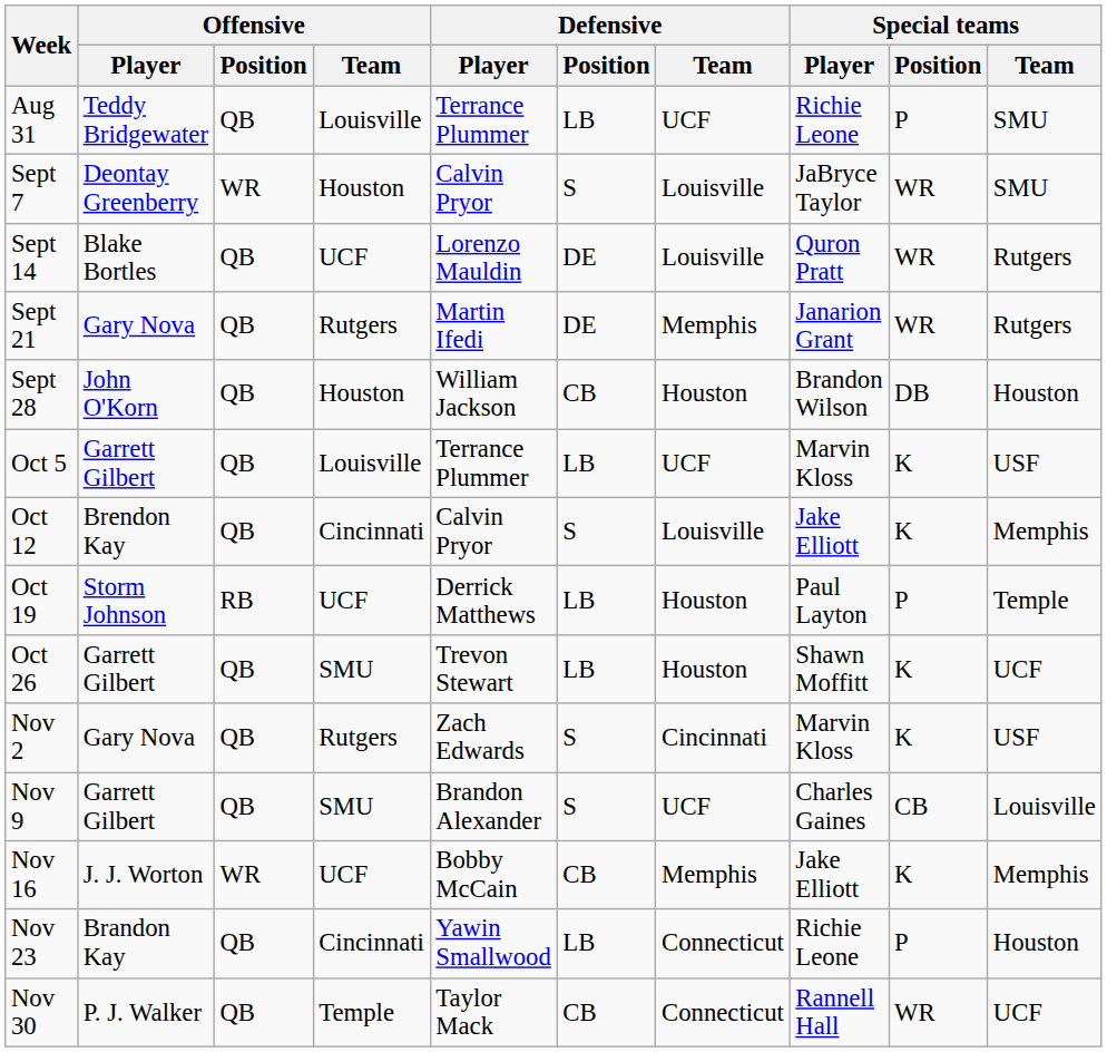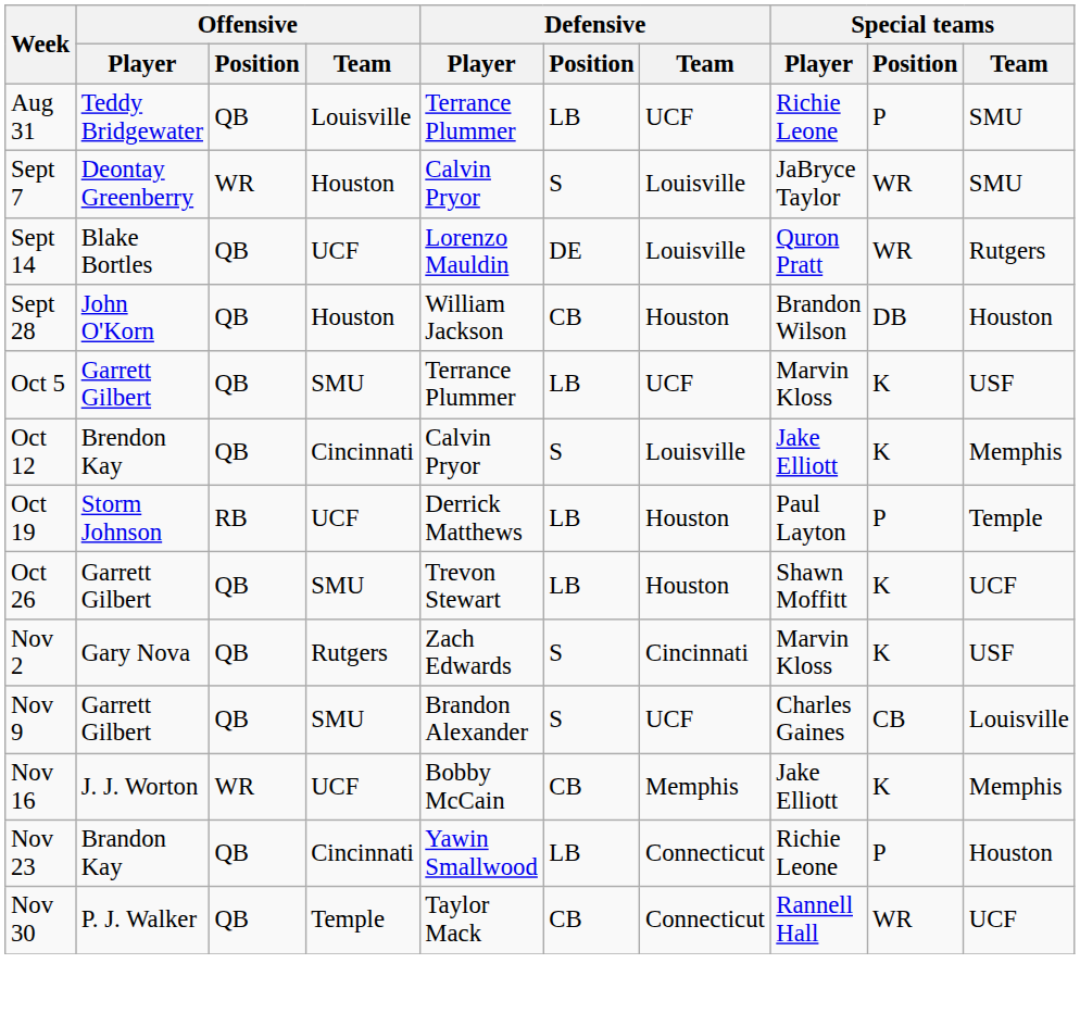 <table class="wikitable" border="1">
 <tr>
 <th rowspan="2">Week</th>
 <th colspan="3">Offensive</th>
 <th colspan="3">Defensive</th>
 <th colspan="3">Special teams</th>
 </tr>
 <tr>
 <th>Player</th>
 <th>Position</th>
 <th>Team</th>
 <th>Player</th>
 <th>Position</th>
 <th>Team</th>
 <th>Player</th>
 <th>Position</th>
 <th>Team</th>
 </tr>
 <tr>
 <td>Aug 31</td>
 <td><a href='#'>Teddy Bridgewater</a></td>
 <td>QB</td>
 <td>Louisville</td>
 <td><a href='#'>Terrance Plummer</a></td>
 <td>LB</td>
 <td>UCF</td>
 <td><a href='#'>Richie Leone</a></td>
 <td>P</td>
 <td>SMU</td>
 </tr>
 <tr>
 <td>Sept 7</td>
 <td><a href='#'>Deontay Greenberry</a></td>
 <td>WR</td>
 <td>Houston</td>
 <td><a href='#'>Calvin Pryor</a></td>
 <td>S</td>
 <td>Louisville</td>
 <td>JaBryce Taylor</td>
 <td>WR</td>
 <td>SMU</td>
 </tr>
 <tr>
 <td>Sept 14</td>
 <td>Blake Bortles</td>
 <td>QB</td>
 <td>UCF</td>
 <td><a href='#'>Lorenzo Mauldin</a></td>
 <td>DE</td>
 <td>Louisville</td>
 <td><a href='#'>Quron Pratt</a></td>
 <td>WR</td>
 <td>Rutgers</td>
 </tr>
 <tr>
-<td>Sept 21</td>
-<td><a href='#'>Gary Nova</a></td>
-<td>QB</td>
-<td>Rutgers</td>
-<td><a href='#'>Martin Ifedi</a></td>
-<td>DE</td>
-<td>Memphis</td>
-<td><a href='#'>Janarion Grant</a></td>
-<td>WR</td>
-<td>Rutgers</td>
-</tr>
-<tr>
 <td>Sept 28</td>
 <td><a href='#'>John O'Korn</a></td>
 <td>QB</td>
 <td>Houston</td>
 <td>William Jackson</td>
 <td>CB</td>
 <td>Houston</td>
 <td>Brandon Wilson</td>
 <td>DB</td>
 <td>Houston</td>
 </tr>
 <tr>
 <td>Oct 5</td>
 <td><a href='#'>Garrett Gilbert</a></td>
 <td>QB</td>
-<td>Louisville</td>
+<td>SMU</td>
 <td>Terrance Plummer</td>
 <td>LB</td>
 <td>UCF</td>
 <td>Marvin Kloss</td>
 <td>K</td>
 <td>USF</td>
 </tr>
 <tr>
 <td>Oct 12</td>
 <td>Brendon Kay</td>
 <td>QB</td>
 <td>Cincinnati</td>
 <td>Calvin Pryor</td>
 <td>S</td>
 <td>Louisville</td>
 <td><a href='#'>Jake Elliott</a></td>
 <td>K</td>
 <td>Memphis</td>
 </tr>
 <tr>
 <td>Oct 19</td>
 <td><a href='#'>Storm Johnson</a></td>
 <td>RB</td>
 <td>UCF</td>
 <td>Derrick Matthews</td>
 <td>LB</td>
 <td>Houston</td>
 <td>Paul Layton</td>
 <td>P</td>
 <td>Temple</td>
 </tr>
 <tr>
 <td>Oct 26</td>
 <td>Garrett Gilbert</td>
 <td>QB</td>
 <td>SMU</td>
 <td>Trevon Stewart</td>
 <td>LB</td>
 <td>Houston</td>
 <td>Shawn Moffitt</td>
 <td>K</td>
 <td>UCF</td>
 </tr>
 <tr>
 <td>Nov 2</td>
 <td>Gary Nova</td>
 <td>QB</td>
 <td>Rutgers</td>
 <td>Zach Edwards</td>
 <td>S</td>
 <td>Cincinnati</td>
 <td>Marvin Kloss</td>
 <td>K</td>
 <td>USF</td>
 </tr>
 <tr>
 <td>Nov 9</td>
 <td>Garrett Gilbert</td>
 <td>QB</td>
 <td>SMU</td>
 <td>Brandon Alexander</td>
 <td>S</td>
 <td>UCF</td>
 <td>Charles Gaines</td>
 <td>CB</td>
 <td>Louisville</td>
 </tr>
 <tr>
 <td>Nov 16</td>
 <td>J. J. Worton</td>
 <td>WR</td>
 <td>UCF</td>
 <td>Bobby McCain</td>
 <td>CB</td>
 <td>Memphis</td>
 <td>Jake Elliott</td>
 <td>K</td>
 <td>Memphis</td>
 </tr>
 <tr>
 <td>Nov 23</td>
 <td>Brandon Kay</td>
 <td>QB</td>
 <td>Cincinnati</td>
 <td><a href='#'>Yawin Smallwood</a></td>
 <td>LB</td>
 <td>Connecticut</td>
 <td>Richie Leone</td>
 <td>P</td>
 <td>Houston</td>
 </tr>
 <tr>
 <td>Nov 30</td>
 <td>P. J. Walker</td>
 <td>QB</td>
 <td>Temple</td>
 <td>Taylor Mack</td>
 <td>CB</td>
 <td>Connecticut</td>
 <td><a href='#'>Rannell Hall</a></td>
 <td>WR</td>
 <td>UCF</td>
 </tr>
 </table>
